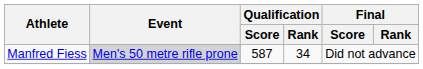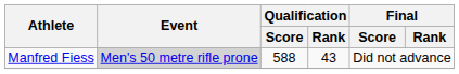 <table class="wikitable" style="font-size:90%">
 <tr>
 <th rowspan="2">Athlete</th>
 <th rowspan="2">Event</th>
 <th colspan="2">Qualification</th>
 <th colspan="2">Final</th>
 </tr>
 <tr>
 <th>Score</th>
 <th>Rank</th>
 <th>Score</th>
 <th>Rank</th>
 </tr>
 <tr>
 <td rowspan=1><a href='#'>Manfred Fiess</a></td>
 <td style="background: lightgrey;"><a href='#'>Men's 50 metre rifle prone</a></td>
-<td align="center">587</td>
-<td align="center">34</td>
+<td align="center">588</td>
+<td align="center">43</td>
 <td colspan="2"  align="center">Did not advance</td>
 </tr>
 <tr>
 </tr>
 </table>
